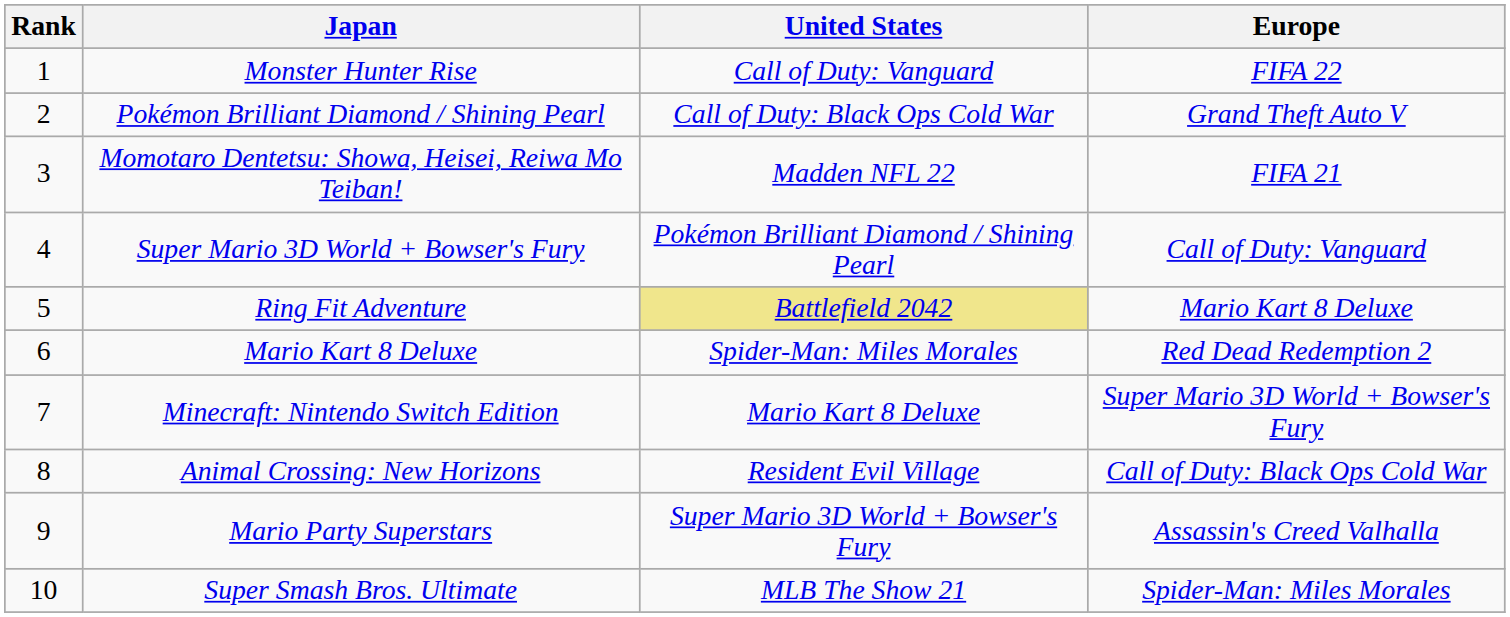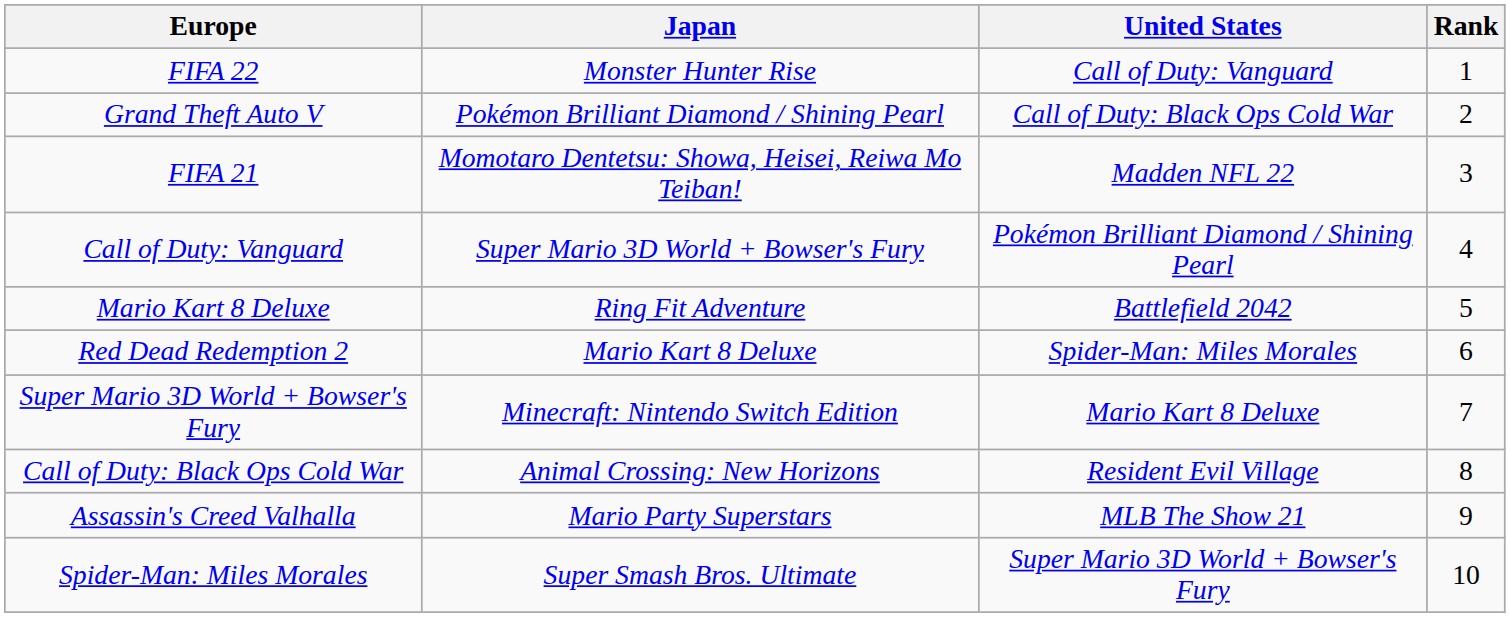 <table class="wikitable sortable" style="text-align:center">
 <tr>
-<th>Rank</th>
+<th>Europe</th>
 <th><a href='#'>Japan</a></th>
 <th><a href='#'>United States</a></th>
-<th>Europe</th>
+<th>Rank</th>
 </tr>
 <tr>
-<td>1</td>
+<td><em><a href='#'>FIFA 22</a></em></td>
 <td><em><a href='#'>Monster Hunter Rise</a></em></td>
 <td><em><a href='#'>Call of Duty: Vanguard</a></em></td>
-<td><em><a href='#'>FIFA 22</a></em></td>
+<td>1</td>
 </tr>
 <tr>
-<td>2</td>
+<td><em><a href='#'>Grand Theft Auto V</a></em></td>
 <td><a href='#'><em>Pokémon Brilliant Diamond / Shining Pearl</em></a></td>
 <td><em><a href='#'>Call of Duty: Black Ops Cold War</a></em></td>
-<td><em><a href='#'>Grand Theft Auto V</a></em></td>
+<td>2</td>
 </tr>
 <tr>
-<td>3</td>
+<td><em><a href='#'>FIFA 21</a></em></td>
 <td><em><a href='#'>Momotaro Dentetsu: Showa, Heisei, Reiwa Mo Teiban!</a></em></td>
 <td><em><a href='#'>Madden NFL 22</a></em></td>
-<td><em><a href='#'>FIFA 21</a></em></td>
+<td>3</td>
 </tr>
 <tr>
-<td>4</td>
+<td><em><a href='#'>Call of Duty: Vanguard</a></em></td>
 <td><em><a href='#'>Super Mario 3D World + Bowser's Fury</a></em></td>
 <td><em><a href='#'>Pokémon Brilliant Diamond / Shining Pearl</a></em></td>
-<td><em><a href='#'>Call of Duty: Vanguard</a></em></td>
+<td>4</td>
 </tr>
 <tr>
+<td><em><a href='#'>Mario Kart 8 Deluxe</a></em></td>
+<td><em><a href='#'>Ring Fit Adventure</a></em></td>
+<td><em><a href='#'>Battlefield 2042</a></em></td>
 <td>5</td>
-<td><em><a href='#'>Ring Fit Adventure</a></em></td>
-<td style="background: khaki;"><em><a href='#'>Battlefield 2042</a></em></td>
-<td><em><a href='#'>Mario Kart 8 Deluxe</a></em></td>
 </tr>
 <tr>
-<td>6</td>
+<td><em><a href='#'>Red Dead Redemption 2</a></em></td>
 <td><em><a href='#'>Mario Kart 8 Deluxe</a></em></td>
 <td><em><a href='#'>Spider-Man: Miles Morales</a></em></td>
-<td><em><a href='#'>Red Dead Redemption 2</a></em></td>
+<td>6</td>
 </tr>
 <tr>
-<td>7</td>
+<td><em><a href='#'>Super Mario 3D World + Bowser's Fury</a></em></td>
 <td><em><a href='#'>Minecraft: Nintendo Switch Edition</a></em></td>
 <td><em><a href='#'>Mario Kart 8 Deluxe</a></em></td>
-<td><em><a href='#'>Super Mario 3D World + Bowser's Fury</a></em></td>
+<td>7</td>
 </tr>
 <tr>
-<td>8</td>
+<td><em><a href='#'>Call of Duty: Black Ops Cold War</a></em></td>
 <td><em><a href='#'>Animal Crossing: New Horizons</a></em></td>
 <td><em><a href='#'>Resident Evil Village</a></em></td>
-<td><em><a href='#'>Call of Duty: Black Ops Cold War</a></em></td>
+<td>8</td>
 </tr>
 <tr>
+<td><em><a href='#'>Assassin's Creed Valhalla</a></em></td>
+<td><em><a href='#'>Mario Party Superstars</a></em></td>
+<td><em><a href='#'>MLB The Show 21</a></em></td>
 <td>9</td>
-<td><em><a href='#'>Mario Party Superstars</a></em></td>
-<td><em><a href='#'>Super Mario 3D World + Bowser's Fury</a></em></td>
-<td><em><a href='#'>Assassin's Creed Valhalla</a></em></td>
 </tr>
 <tr>
+<td><em><a href='#'>Spider-Man: Miles Morales</a></em></td>
+<td><em><a href='#'>Super Smash Bros. Ultimate</a></em></td>
+<td><em><a href='#'>Super Mario 3D World + Bowser's Fury</a></em></td>
 <td>10</td>
-<td><em><a href='#'>Super Smash Bros. Ultimate</a></em></td>
-<td><em><a href='#'>MLB The Show 21</a></em></td>
-<td><em><a href='#'>Spider-Man: Miles Morales</a></em></td>
 </tr>
 </table>
